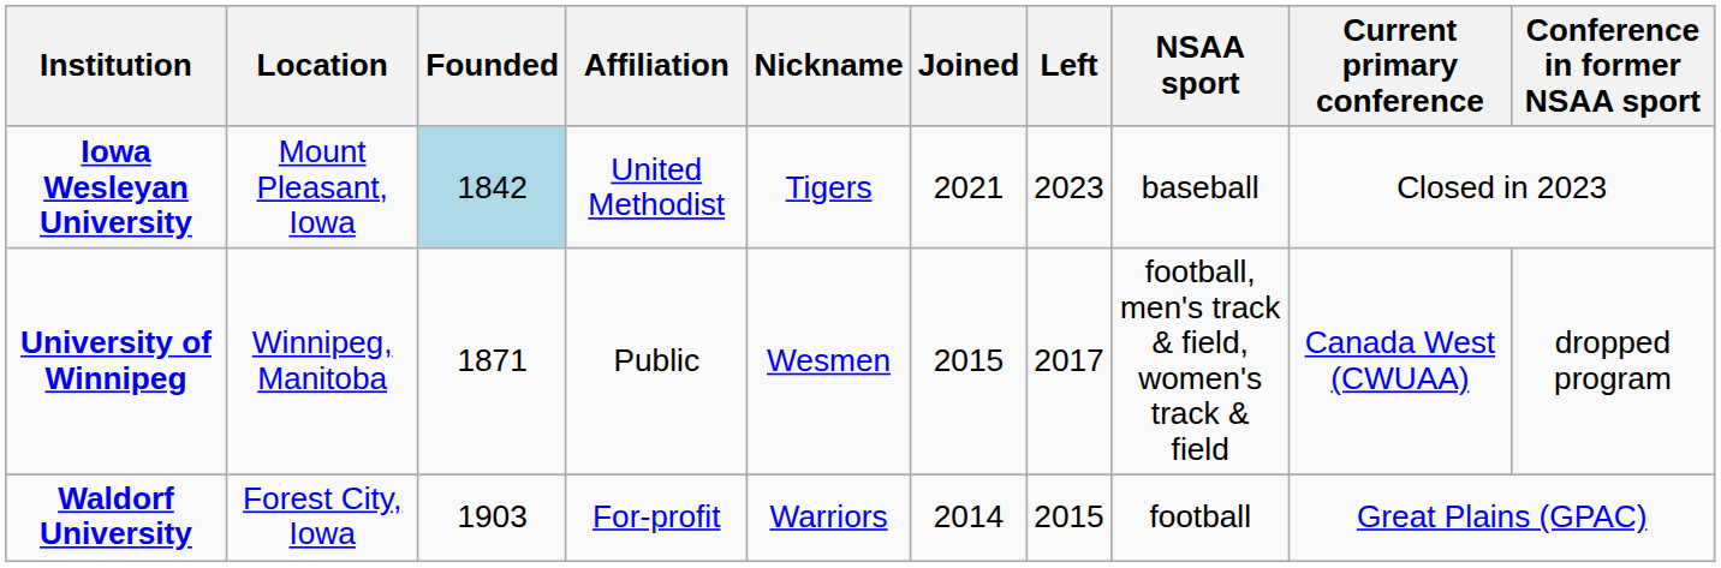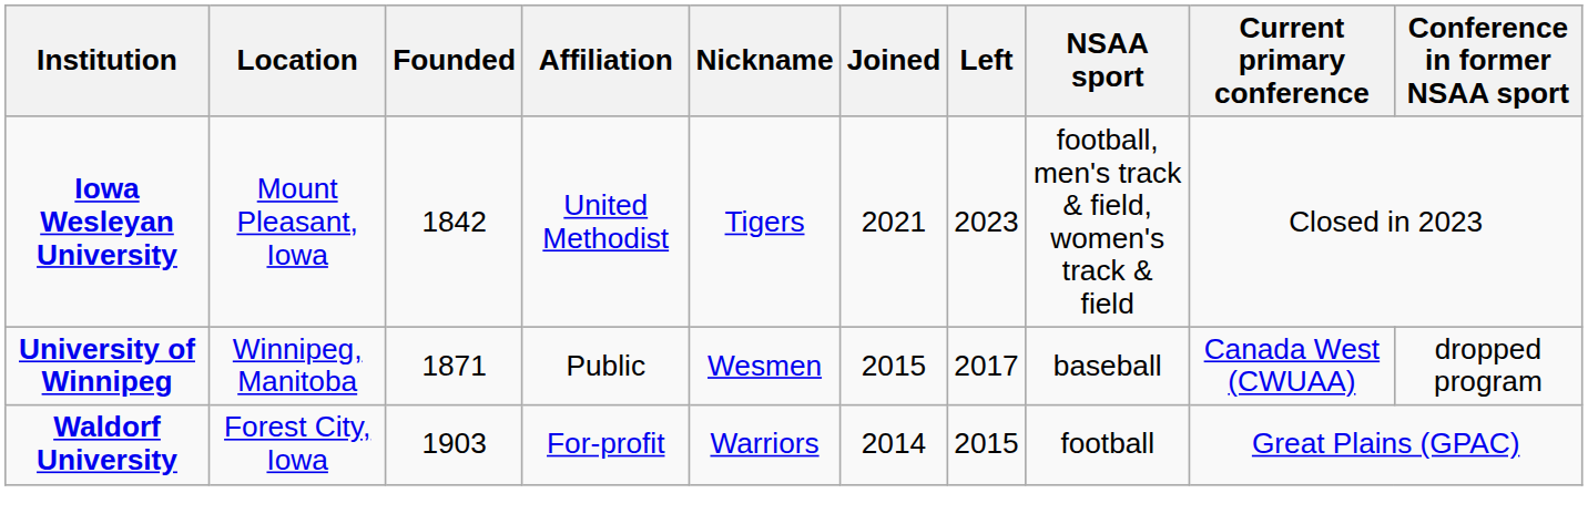 <table class="wikitable sortable" style="text-align:center">
 <tr>
 <th>Institution</th>
 <th>Location</th>
 <th>Founded</th>
 <th>Affiliation</th>
 <th>Nickname</th>
 <th>Joined</th>
 <th>Left</th>
 <th>NSAA<br>sport</th>
 <th>Current<br>primary<br>conference</th>
 <th>Conference<br>in former<br>NSAA sport</th>
 </tr>
 <tr>
 <td><strong><a href='#'>Iowa Wesleyan University</a></strong></td>
 <td><a href='#'>Mount Pleasant, Iowa</a></td>
-<td style="background: lightblue;">1842</td>
+<td>1842</td>
 <td><a href='#'>United Methodist</a></td>
 <td><a href='#'>Tigers</a></td>
 <td>2021</td>
 <td>2023</td>
-<td>baseball</td>
+<td>football,<br>men's track & field,<br>women's track & field</td>
 <td colspan = "2">Closed in 2023</td>
 </tr>
 <tr>
 <td><strong><a href='#'>University of Winnipeg</a></strong></td>
 <td><a href='#'>Winnipeg, Manitoba</a></td>
 <td>1871</td>
 <td>Public</td>
 <td><a href='#'>Wesmen</a></td>
 <td>2015</td>
 <td>2017</td>
-<td>football,<br>men's track & field,<br>women's track & field</td>
+<td>baseball</td>
 <td><a href='#'>Canada West (CWUAA)</a></td>
 <td>dropped program</td>
 </tr>
 <tr>
 <td><strong><a href='#'>Waldorf University</a></strong></td>
 <td><a href='#'>Forest City, Iowa</a></td>
 <td>1903</td>
 <td><a href='#'>For-profit</a></td>
 <td><a href='#'>Warriors</a></td>
 <td>2014</td>
 <td>2015</td>
 <td>football</td>
 <td colspan=2><a href='#'>Great Plains (GPAC)</a></td>
 </tr>
 </table>
